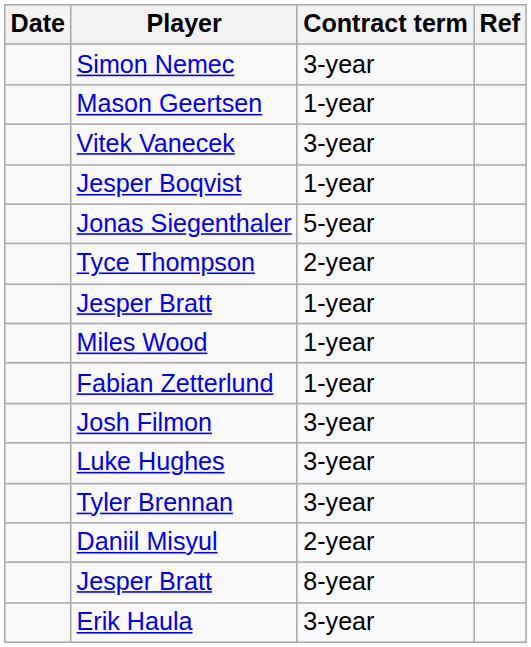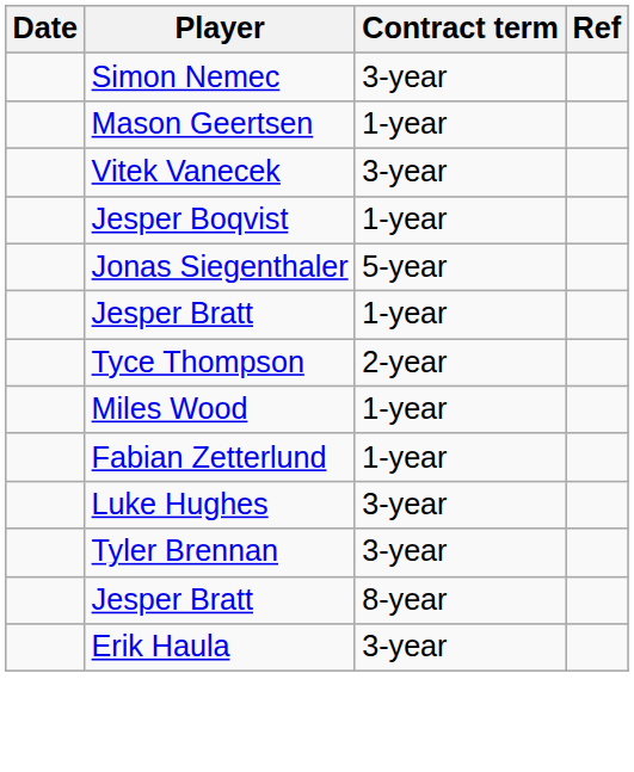 <table class="wikitable">
 <tr>
 <th>Date</th>
 <th>Player</th>
 <th>Contract term</th>
 <th>Ref</th>
 </tr>
 <tr>
 <td></td>
 <td><a href='#'>Simon Nemec</a></td>
 <td>3-year</td>
 <td></td>
 </tr>
 <tr>
 <td></td>
 <td><a href='#'>Mason Geertsen</a></td>
 <td>1-year</td>
 <td></td>
 </tr>
 <tr>
 <td></td>
 <td><a href='#'>Vitek Vanecek</a></td>
 <td>3-year</td>
 <td></td>
 </tr>
 <tr>
 <td></td>
 <td><a href='#'>Jesper Boqvist</a></td>
 <td>1-year</td>
 <td></td>
 </tr>
 <tr>
 <td></td>
 <td><a href='#'>Jonas Siegenthaler</a></td>
 <td>5-year</td>
 <td></td>
 </tr>
 <tr>
 <td></td>
-<td><a href='#'>Tyce Thompson</a></td>
-<td>2-year</td>
+<td><a href='#'>Jesper Bratt</a></td>
+<td>1-year</td>
 <td></td>
 </tr>
 <tr>
 <td></td>
-<td><a href='#'>Jesper Bratt</a></td>
-<td>1-year</td>
+<td><a href='#'>Tyce Thompson</a></td>
+<td>2-year</td>
 <td></td>
 </tr>
 <tr>
 <td></td>
 <td><a href='#'>Miles Wood</a></td>
 <td>1-year</td>
 <td></td>
 </tr>
 <tr>
 <td></td>
 <td><a href='#'>Fabian Zetterlund</a></td>
 <td>1-year</td>
 <td></td>
 </tr>
 <tr>
 <td></td>
-<td><a href='#'>Josh Filmon</a></td>
-<td>3-year</td>
-<td></td>
-</tr>
-<tr>
-<td></td>
 <td><a href='#'>Luke Hughes</a></td>
 <td>3-year</td>
 <td></td>
 </tr>
 <tr>
 <td></td>
 <td><a href='#'>Tyler Brennan</a></td>
 <td>3-year</td>
-<td></td>
-</tr>
-<tr>
-<td></td>
-<td><a href='#'>Daniil Misyul</a></td>
-<td>2-year</td>
 <td></td>
 </tr>
 <tr>
 <td></td>
 <td><a href='#'>Jesper Bratt</a></td>
 <td>8-year</td>
 <td></td>
 </tr>
 <tr>
 <td></td>
 <td><a href='#'>Erik Haula</a></td>
 <td>3-year</td>
 <td></td>
 </tr>
 </table>
